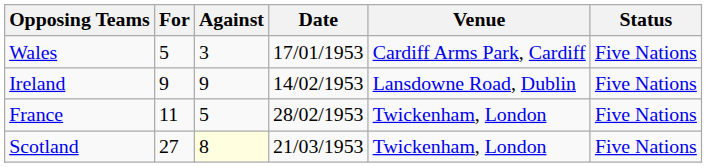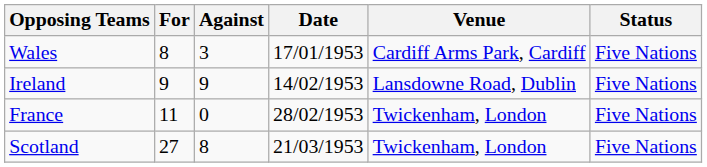 <table class="wikitable">
 <tr>
 <th>Opposing Teams</th>
 <th>For</th>
 <th>Against</th>
 <th>Date</th>
 <th>Venue</th>
 <th>Status</th>
 </tr>
 <tr>
 <td><a href='#'>Wales</a></td>
-<td>5</td>
+<td>8</td>
 <td>3</td>
 <td>17/01/1953</td>
 <td><a href='#'>Cardiff Arms Park</a>, <a href='#'>Cardiff</a></td>
 <td><a href='#'>Five Nations</a></td>
 </tr>
 <tr>
 <td><a href='#'>Ireland</a></td>
 <td>9</td>
 <td>9</td>
 <td>14/02/1953</td>
 <td><a href='#'>Lansdowne Road</a>, <a href='#'>Dublin</a></td>
 <td><a href='#'>Five Nations</a></td>
 </tr>
 <tr>
 <td><a href='#'>France</a></td>
 <td>11</td>
-<td>5</td>
+<td>0</td>
 <td>28/02/1953</td>
 <td><a href='#'>Twickenham</a>, <a href='#'>London</a></td>
 <td><a href='#'>Five Nations</a></td>
 </tr>
 <tr>
 <td><a href='#'>Scotland</a></td>
 <td>27</td>
-<td style="background: lightyellow;">8</td>
+<td>8</td>
 <td>21/03/1953</td>
 <td><a href='#'>Twickenham</a>, <a href='#'>London</a></td>
 <td><a href='#'>Five Nations</a></td>
 </tr>
 </table>
